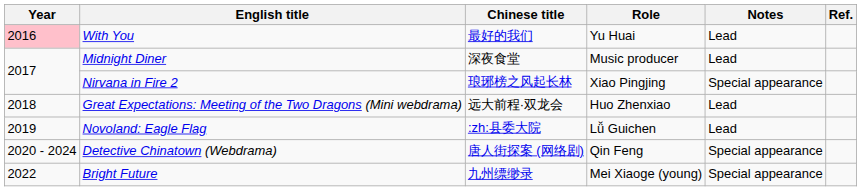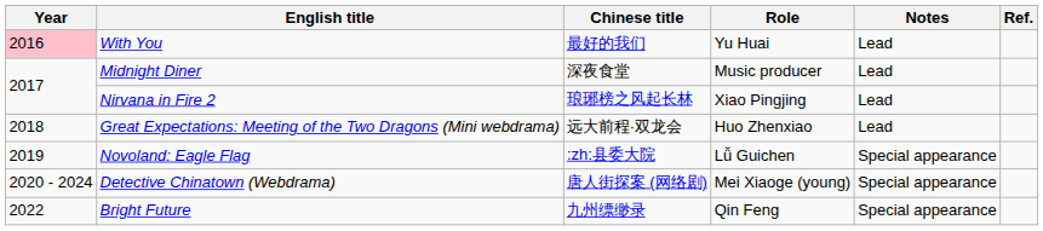 <table class="wikitable sortable">
 <tr>
 <th>Year</th>
 <th>English title</th>
 <th>Chinese title</th>
 <th>Role</th>
 <th>Notes</th>
 <th>Ref.</th>
 </tr>
 <tr>
 <td style="background: pink;">2016</td>
 <td><em><a href='#'>With You</a></em></td>
 <td><a href='#'>最好的我们</a></td>
 <td>Yu Huai</td>
 <td>Lead</td>
 <td></td>
 </tr>
 <tr>
 <td rowspan="2">2017</td>
 <td><em><a href='#'>Midnight Diner</a></em></td>
 <td>深夜食堂</td>
 <td>Music producer</td>
 <td>Lead</td>
 <td></td>
 </tr>
 <tr>
 <td><em><a href='#'>Nirvana in Fire 2</a></em></td>
 <td><a href='#'>琅琊榜之风起长林</a></td>
 <td>Xiao Pingjing</td>
-<td>Special appearance</td>
+<td>Lead</td>
 <td></td>
 </tr>
 <tr>
 <td>2018</td>
 <td><em><a href='#'>Great Expectations: Meeting of the Two Dragons</a> (Mini webdrama)</em></td>
 <td>远大前程·双龙会</td>
 <td>Huo Zhenxiao</td>
 <td>Lead</td>
 <td></td>
 </tr>
 <tr>
 <td>2019</td>
 <td><em><a href='#'>Novoland: Eagle Flag</a></em></td>
 <td><a href='#'>:zh:县委大院</a></td>
 <td>Lǚ Guichen</td>
-<td>Lead</td>
+<td>Special appearance</td>
 <td></td>
 </tr>
 <tr>
 <td>2020 - 2024</td>
 <td><em><a href='#'>Detective Chinatown</a> (Webdrama)</em></td>
 <td><a href='#'>唐人街探案 (网络剧)</a></td>
-<td>Qin Feng</td>
+<td>Mei Xiaoge (young)</td>
 <td>Special appearance</td>
 <td></td>
 </tr>
 <tr>
 <td>2022</td>
 <td><em><a href='#'>Bright Future</a></em></td>
 <td><a href='#'>九州缥缈录</a></td>
-<td>Mei Xiaoge (young)</td>
+<td>Qin Feng</td>
 <td>Special appearance</td>
 <td></td>
 </tr>
 </table>
